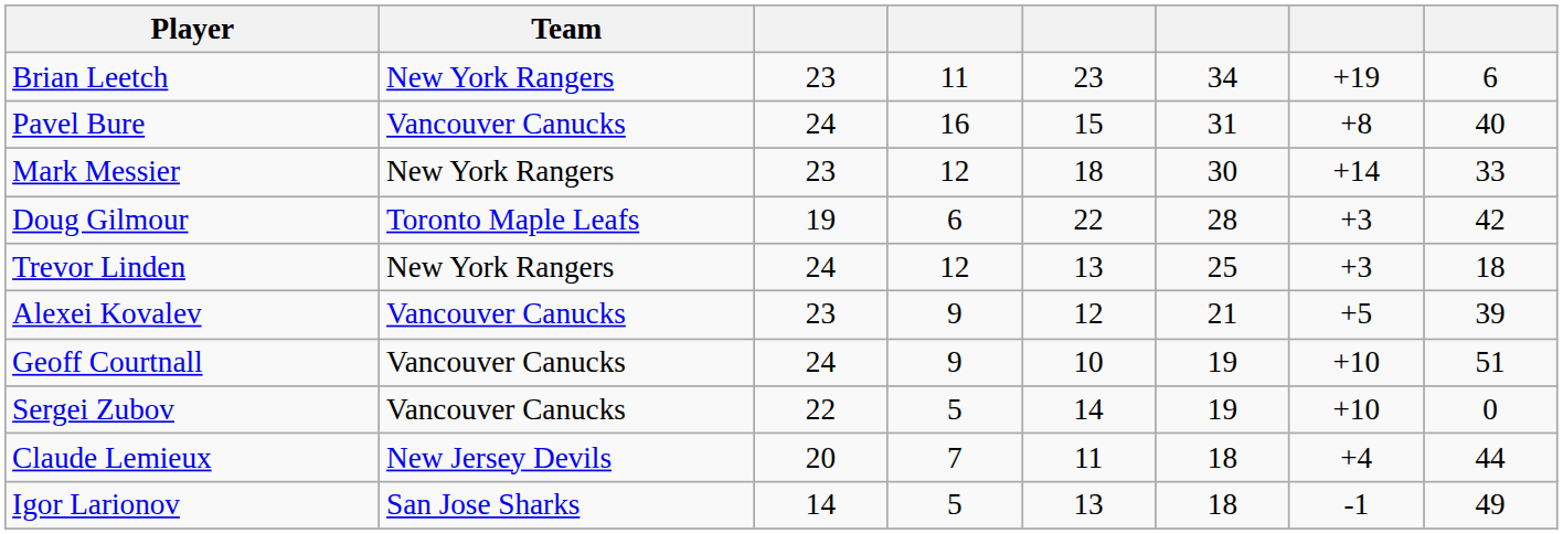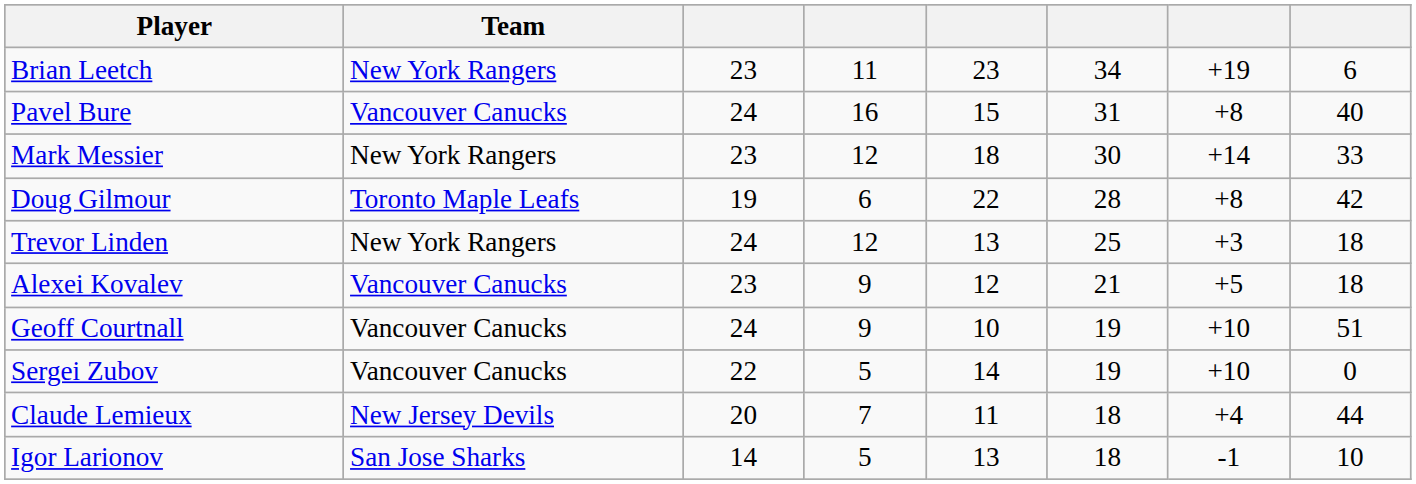 <table style="padding:3px; border-spacing:0; text-align:center;" class="wikitable sortable">
 <tr>
 <th style="width:12em">Player</th>
 <th style="width:12em">Team</th>
 <th style="width:4em"></th>
 <th style="width:4em"></th>
 <th style="width:4em"></th>
 <th style="width:4em"></th>
 <th data-sort-type="number" style="width:4em"></th>
 <th style="width:4em"></th>
 </tr>
 <tr align=center>
 <td align=left><a href='#'>Brian Leetch</a></td>
 <td align=left><a href='#'>New York Rangers</a></td>
 <td>23</td>
 <td>11</td>
 <td>23</td>
 <td>34</td>
 <td>+19</td>
 <td>6</td>
 </tr>
 <tr align=center>
 <td align=left><a href='#'>Pavel Bure</a></td>
 <td align=left><a href='#'>Vancouver Canucks</a></td>
 <td>24</td>
 <td>16</td>
 <td>15</td>
 <td>31</td>
 <td>+8</td>
 <td>40</td>
 </tr>
 <tr align=center>
 <td align=left><a href='#'>Mark Messier</a></td>
 <td align=left>New York Rangers</td>
 <td>23</td>
 <td>12</td>
 <td>18</td>
 <td>30</td>
 <td>+14</td>
 <td>33</td>
 </tr>
 <tr align=center>
 <td align=left><a href='#'>Doug Gilmour</a></td>
 <td align=left><a href='#'>Toronto Maple Leafs</a></td>
 <td>19</td>
 <td>6</td>
 <td>22</td>
 <td>28</td>
-<td>+3</td>
+<td>+8</td>
 <td>42</td>
 </tr>
 <tr align=center>
 <td align=left><a href='#'>Trevor Linden</a></td>
 <td align=left>New York Rangers</td>
 <td>24</td>
 <td>12</td>
 <td>13</td>
 <td>25</td>
 <td>+3</td>
 <td>18</td>
 </tr>
 <tr align=center>
 <td align=left><a href='#'>Alexei Kovalev</a></td>
 <td align=left><a href='#'>Vancouver Canucks</a></td>
 <td>23</td>
 <td>9</td>
 <td>12</td>
 <td>21</td>
 <td>+5</td>
-<td>39</td>
+<td>18</td>
 </tr>
 <tr align=center>
 <td align=left><a href='#'>Geoff Courtnall</a></td>
 <td align=left>Vancouver Canucks</td>
 <td>24</td>
 <td>9</td>
 <td>10</td>
 <td>19</td>
 <td>+10</td>
 <td>51</td>
 </tr>
 <tr align=center>
 <td align=left><a href='#'>Sergei Zubov</a></td>
 <td align=left>Vancouver Canucks</td>
 <td>22</td>
 <td>5</td>
 <td>14</td>
 <td>19</td>
 <td>+10</td>
 <td>0</td>
 </tr>
 <tr align=center>
 <td align=left><a href='#'>Claude Lemieux</a></td>
 <td align=left><a href='#'>New Jersey Devils</a></td>
 <td>20</td>
 <td>7</td>
 <td>11</td>
 <td>18</td>
 <td>+4</td>
 <td>44</td>
 </tr>
 <tr align=center>
 <td align=left><a href='#'>Igor Larionov</a></td>
 <td align=left><a href='#'>San Jose Sharks</a></td>
 <td>14</td>
 <td>5</td>
 <td>13</td>
 <td>18</td>
 <td>-1</td>
-<td>49</td>
+<td>10</td>
 </tr>
 </table>
